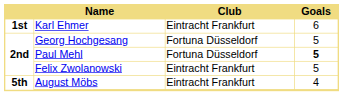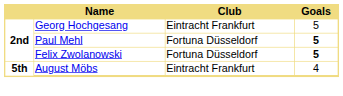 <table style="border: 1px solid #F0DC82; background-color: #F0DC82" cellspacing="1" cellpadding="1" width="500">
 <tr>
 <th></th>
 <th>Name</th>
 <th>Club</th>
 <th>Goals</th>
 </tr>
 <tr>
-<th bgcolor="#ffffff" align="center">1st</th>
-<td bgcolor="#ffffff" align="left"><a href='#'>Karl Ehmer</a></td>
-<td bgcolor="#ffffff" align="left">Eintracht Frankfurt</td>
-<td bgcolor="#ffffff" align="center">6</td>
-</tr>
-<tr>
 <th rowspan="3" bgcolor="#ffffff" align="center">2nd</th>
 <td bgcolor="#ffffff" align="left"><a href='#'>Georg Hochgesang</a></td>
-<td bgcolor="#ffffff" align="left">Fortuna Düsseldorf</td>
+<td bgcolor="#ffffff" align="left">Eintracht Frankfurt</td>
 <td bgcolor="#ffffff" align="center">5</td>
 </tr>
 <tr>
 <td bgcolor="#ffffff" align="left"><a href='#'>Paul Mehl</a></td>
 <td bgcolor="#ffffff" align="left">Fortuna Düsseldorf</td>
 <td bgcolor="#ffffff" align="center"><strong>5</strong></td>
 </tr>
 <tr>
 <td bgcolor="#ffffff" align="left"><a href='#'>Felix Zwolanowski</a></td>
-<td bgcolor="#ffffff" align="left">Eintracht Frankfurt</td>
-<td bgcolor="#ffffff" align="center">5</td>
+<td bgcolor="#ffffff" align="left">Fortuna Düsseldorf</td>
+<td bgcolor="#ffffff" align="center"><strong>5</strong></td>
 </tr>
 <tr>
 <th rowspan="4" bgcolor="#ffffff" align="center">5th</th>
 <td bgcolor="#ffffff" align="left"><a href='#'>August Möbs</a></td>
 <td bgcolor="#ffffff" align="left">Eintracht Frankfurt</td>
 <td bgcolor="#ffffff" align="center">4</td>
 </tr>
 <tr>
 </tr>
 </table>
